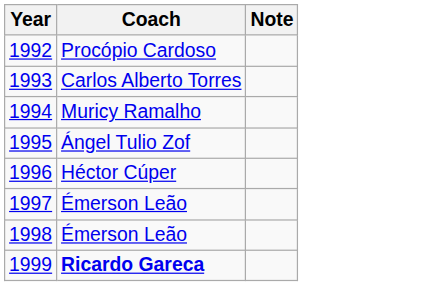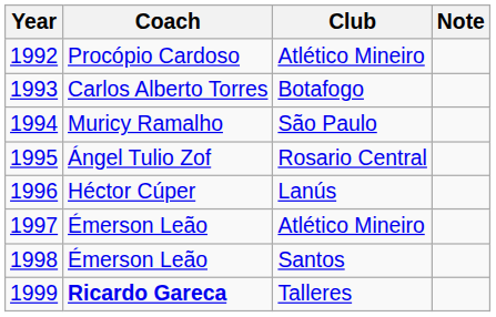 <table class="wikitable">
 <tr>
 <th>Year</th>
 <th>Coach</th>
+<th>Club</th>
 <th>Note</th>
 </tr>
 <tr>
 <td><a href='#'>1992</a></td>
 <td> <a href='#'>Procópio Cardoso</a></td>
+<td> <a href='#'>Atlético Mineiro</a></td>
 <td></td>
 </tr>
 <tr>
 <td><a href='#'>1993</a></td>
 <td> <a href='#'>Carlos Alberto Torres</a></td>
+<td> <a href='#'>Botafogo</a></td>
 <td></td>
 </tr>
 <tr>
 <td><a href='#'>1994</a></td>
 <td> <a href='#'>Muricy Ramalho</a></td>
+<td> <a href='#'>São Paulo</a></td>
 <td></td>
 </tr>
 <tr>
 <td><a href='#'>1995</a></td>
 <td> <a href='#'>Ángel Tulio Zof</a></td>
+<td> <a href='#'>Rosario Central</a></td>
 <td></td>
 </tr>
 <tr>
 <td><a href='#'>1996</a></td>
 <td> <a href='#'>Héctor Cúper</a></td>
+<td> <a href='#'>Lanús</a></td>
 <td></td>
 </tr>
 <tr>
 <td><a href='#'>1997</a></td>
 <td> <a href='#'>Émerson Leão</a></td>
+<td> <a href='#'>Atlético Mineiro</a></td>
 <td></td>
 </tr>
 <tr>
 <td><a href='#'>1998</a></td>
 <td> <a href='#'>Émerson Leão</a></td>
+<td> <a href='#'>Santos</a></td>
 <td></td>
 </tr>
 <tr>
 <td><a href='#'>1999</a></td>
 <td><strong> <a href='#'>Ricardo Gareca</a></strong></td>
+<td> <a href='#'>Talleres</a></td>
 <td></td>
 </tr>
 </table>
